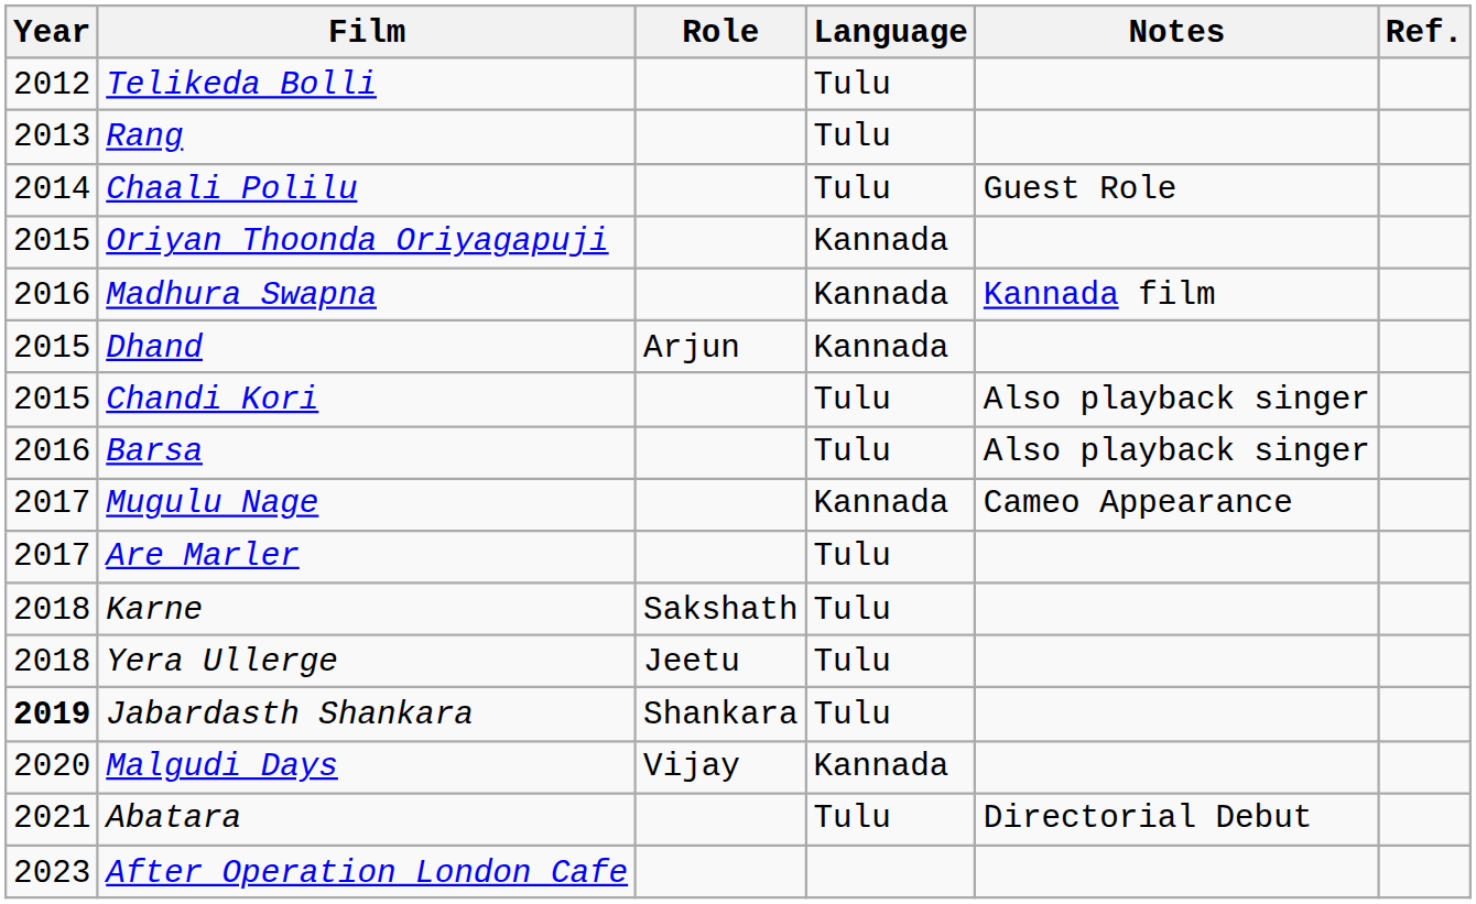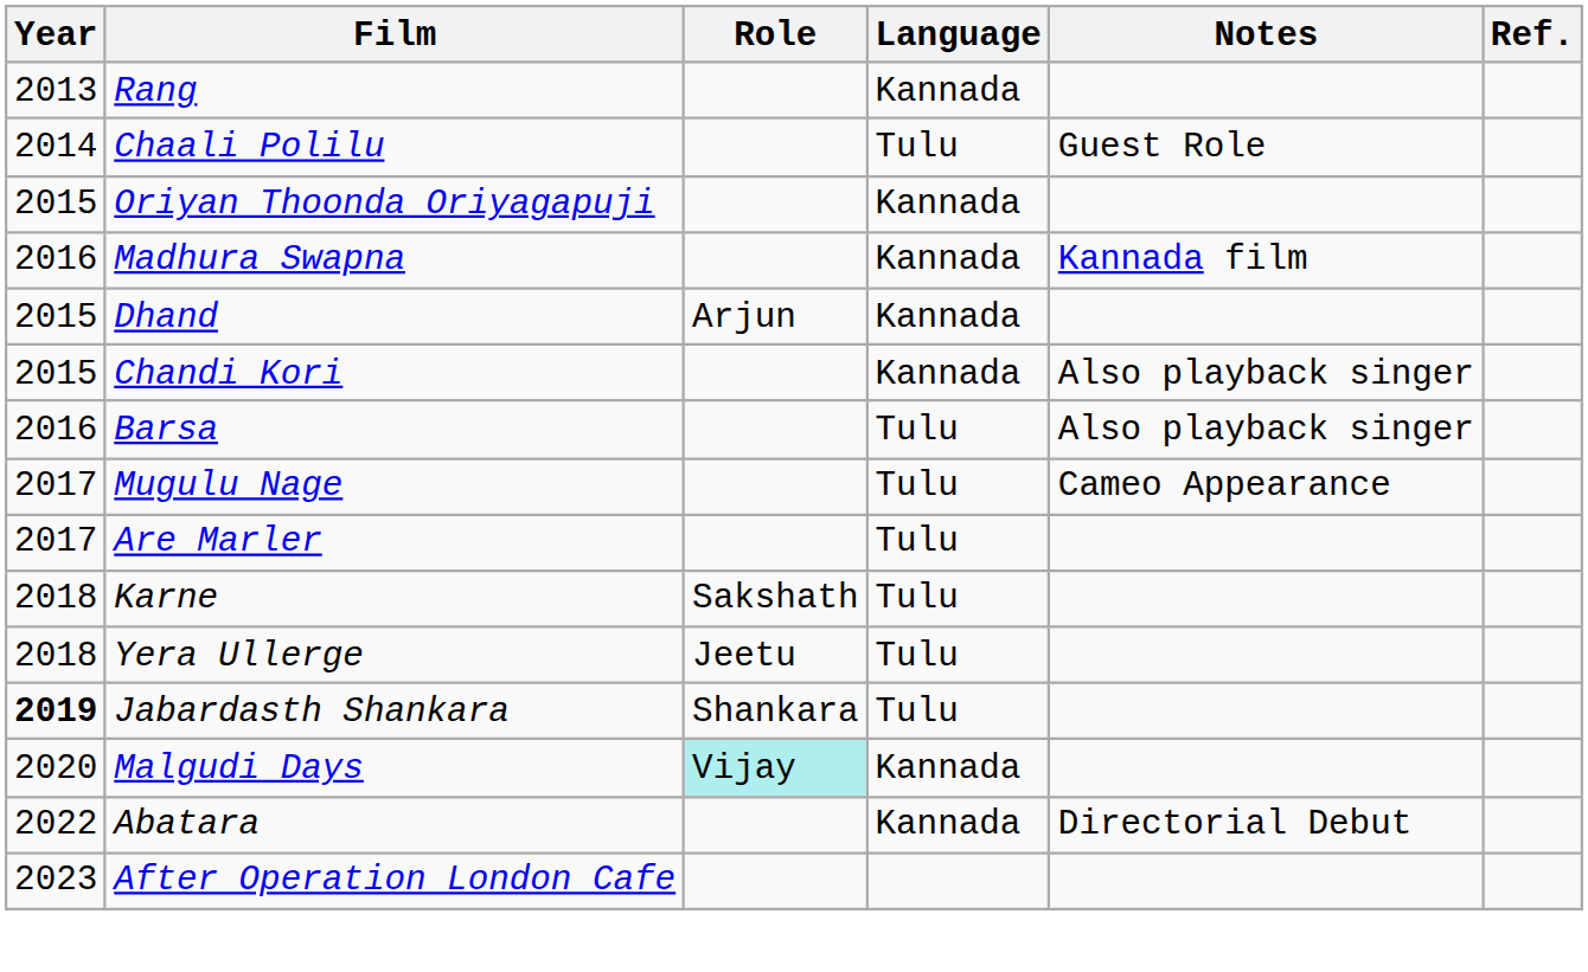 <table class="wikitable sortable plainrowheaders">
 <tr style="text-align:center;">
 <th scope="col">Year</th>
 <th scope="col">Film</th>
 <th scope="col">Role</th>
 <th>Language</th>
 <th scope="col">Notes</th>
 <th scope="col" class="unsortable">Ref.</th>
 </tr>
 <tr>
-<td>2012</td>
-<td><em><a href='#'>Telikeda Bolli</a></em></td>
-<td></td>
-<td>Tulu</td>
-<td></td>
-<td></td>
-</tr>
-<tr>
 <td>2013</td>
 <td><em><a href='#'>Rang</a></em></td>
 <td></td>
-<td>Tulu</td>
+<td>Kannada</td>
 <td></td>
 <td></td>
 </tr>
 <tr>
 <td>2014</td>
 <td><em><a href='#'>Chaali Polilu</a></em></td>
 <td></td>
 <td>Tulu</td>
 <td>Guest Role</td>
 <td></td>
 </tr>
 <tr>
 <td>2015</td>
 <td><em><a href='#'>Oriyan Thoonda Oriyagapuji</a></em></td>
 <td></td>
 <td>Kannada</td>
 <td></td>
 <td></td>
 </tr>
 <tr>
 <td>2016</td>
 <td><em><a href='#'>Madhura Swapna</a></em></td>
 <td></td>
 <td>Kannada</td>
 <td><a href='#'>Kannada</a> film</td>
 <td></td>
 </tr>
 <tr>
 <td>2015</td>
 <td><em><a href='#'>Dhand</a></em></td>
 <td>Arjun</td>
 <td>Kannada</td>
 <td></td>
 <td></td>
 </tr>
 <tr>
 <td>2015</td>
 <td><em><a href='#'>Chandi Kori</a></em></td>
 <td></td>
-<td>Tulu</td>
+<td>Kannada</td>
 <td>Also playback singer</td>
 <td></td>
 </tr>
 <tr>
 <td>2016</td>
 <td><em><a href='#'>Barsa</a></em></td>
 <td></td>
 <td>Tulu</td>
 <td>Also playback singer</td>
 <td></td>
 </tr>
 <tr>
 <td>2017</td>
 <td><em><a href='#'>Mugulu Nage</a></em></td>
 <td></td>
-<td>Kannada</td>
+<td>Tulu</td>
 <td>Cameo Appearance</td>
 <td></td>
 </tr>
 <tr>
 <td>2017</td>
 <td><em><a href='#'>Are Marler</a></em></td>
 <td></td>
 <td>Tulu</td>
 <td></td>
 <td></td>
 </tr>
 <tr>
 <td>2018</td>
 <td><em>Karne</em></td>
 <td>Sakshath</td>
 <td>Tulu</td>
 <td></td>
 <td></td>
 </tr>
 <tr>
 <td>2018</td>
 <td><em>Yera Ullerge</em></td>
 <td>Jeetu</td>
 <td>Tulu</td>
 <td></td>
 <td></td>
 </tr>
 <tr>
 <td><strong>2019</strong></td>
 <td><em>Jabardasth Shankara</em></td>
 <td>Shankara</td>
 <td>Tulu</td>
 <td></td>
 <td></td>
 </tr>
 <tr>
 <td>2020</td>
 <td><em><a href='#'>Malgudi Days</a></em></td>
-<td>Vijay</td>
+<td style="background: paleturquoise;">Vijay</td>
 <td>Kannada</td>
 <td></td>
 <td></td>
 </tr>
 <tr>
-<td>2021</td>
+<td>2022</td>
 <td><em>Abatara</em></td>
 <td></td>
-<td>Tulu</td>
+<td>Kannada</td>
 <td>Directorial Debut</td>
 <td></td>
 </tr>
 <tr>
 <td>2023</td>
 <td><em><a href='#'>After Operation London Cafe</a></em></td>
 <td></td>
 <td></td>
 <td></td>
 <td></td>
 </tr>
 </table>
